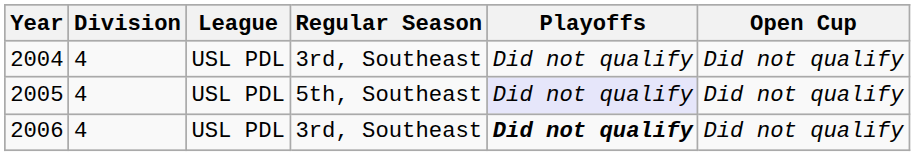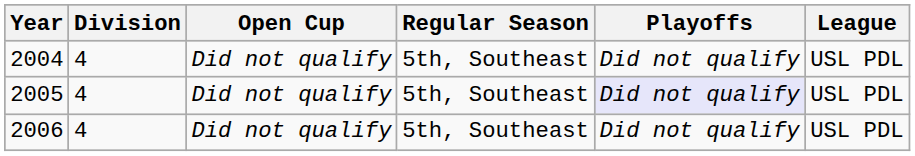 <table class="wikitable">
 <tr>
 <th>Year</th>
 <th>Division</th>
-<th>League</th>
+<th>Open Cup</th>
 <th>Regular Season</th>
 <th>Playoffs</th>
-<th>Open Cup</th>
+<th>League</th>
 </tr>
 <tr>
 <td>2004</td>
 <td>4</td>
+<td><em>Did not qualify</em></td>
+<td>5th, Southeast</td>
+<td><em>Did not qualify</em></td>
 <td>USL PDL</td>
-<td>3rd, Southeast</td>
-<td><em>Did not qualify</em></td>
-<td><em>Did not qualify</em></td>
 </tr>
 <tr>
 <td>2005</td>
 <td>4</td>
-<td>USL PDL</td>
+<td><em>Did not qualify</em></td>
 <td>5th, Southeast</td>
 <td style="background: lavender;"><em>Did not qualify</em></td>
-<td><em>Did not qualify</em></td>
+<td>USL PDL</td>
 </tr>
 <tr>
 <td>2006</td>
 <td>4</td>
+<td><em>Did not qualify</em></td>
+<td>5th, Southeast</td>
+<td><em>Did not qualify</em></td>
 <td>USL PDL</td>
-<td>3rd, Southeast</td>
-<td><strong><em>Did not qualify</em></strong></td>
-<td><em>Did not qualify</em></td>
 </tr>
 </table>
